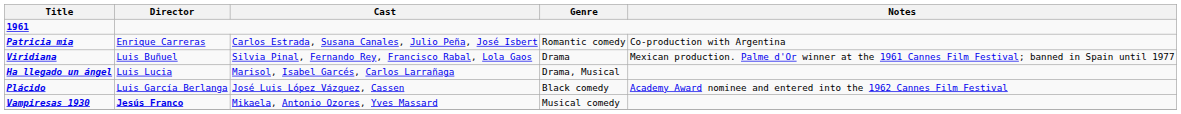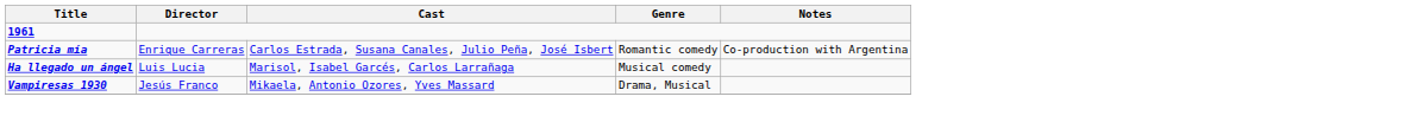 <table class="wikitable">
 <tr>
 <th>Title</th>
 <th>Director</th>
 <th>Cast</th>
 <th>Genre</th>
 <th>Notes</th>
 </tr>
 <tr>
 <td><strong><a href='#'>1961</a></strong></td>
 </tr>
 <tr>
 <td><strong><em><a href='#'>Patricia mía</a></em></strong></td>
 <td><a href='#'>Enrique Carreras</a></td>
 <td><a href='#'>Carlos Estrada</a>, <a href='#'>Susana Canales</a>, <a href='#'>Julio Peña</a>, <a href='#'>José Isbert</a></td>
 <td>Romantic comedy</td>
 <td>Co-production with Argentina</td>
 </tr>
 <tr>
-<td><strong><em><a href='#'>Viridiana</a></em></strong></td>
-<td><a href='#'>Luis Buñuel</a></td>
-<td><a href='#'>Silvia Pinal</a>, <a href='#'>Fernando Rey</a>, <a href='#'>Francisco Rabal</a>, <a href='#'>Lola Gaos</a></td>
-<td>Drama</td>
-<td>Mexican production. <a href='#'>Palme d'Or</a> winner at the <a href='#'>1961 Cannes Film Festival</a>; banned in Spain until 1977</td>
-</tr>
-<tr>
 <td><strong><em><a href='#'>Ha llegado un ángel</a></em></strong></td>
 <td><a href='#'>Luis Lucia</a></td>
 <td><a href='#'>Marisol</a>, <a href='#'>Isabel Garcés</a>, <a href='#'>Carlos Larrañaga</a></td>
-<td>Drama, Musical</td>
+<td>Musical comedy</td>
 <td></td>
 </tr>
 <tr>
-<td><strong><em><a href='#'>Plácido</a></em></strong></td>
-<td><a href='#'>Luis García Berlanga</a></td>
-<td><a href='#'>José Luis López Vázquez</a>, <a href='#'>Cassen</a></td>
-<td>Black comedy</td>
-<td><a href='#'>Academy Award</a> nominee and entered into the <a href='#'>1962 Cannes Film Festival</a></td>
-</tr>
-<tr>
 <td><strong><em><a href='#'>Vampiresas 1930</a></em></strong></td>
-<td><strong><a href='#'>Jesús Franco</a></strong></td>
+<td><a href='#'>Jesús Franco</a></td>
 <td><a href='#'>Mikaela</a>, <a href='#'>Antonio Ozores</a>, <a href='#'>Yves Massard</a></td>
-<td>Musical comedy</td>
+<td>Drama, Musical</td>
 <td></td>
 </tr>
 <tr>
 </tr>
 </table>
